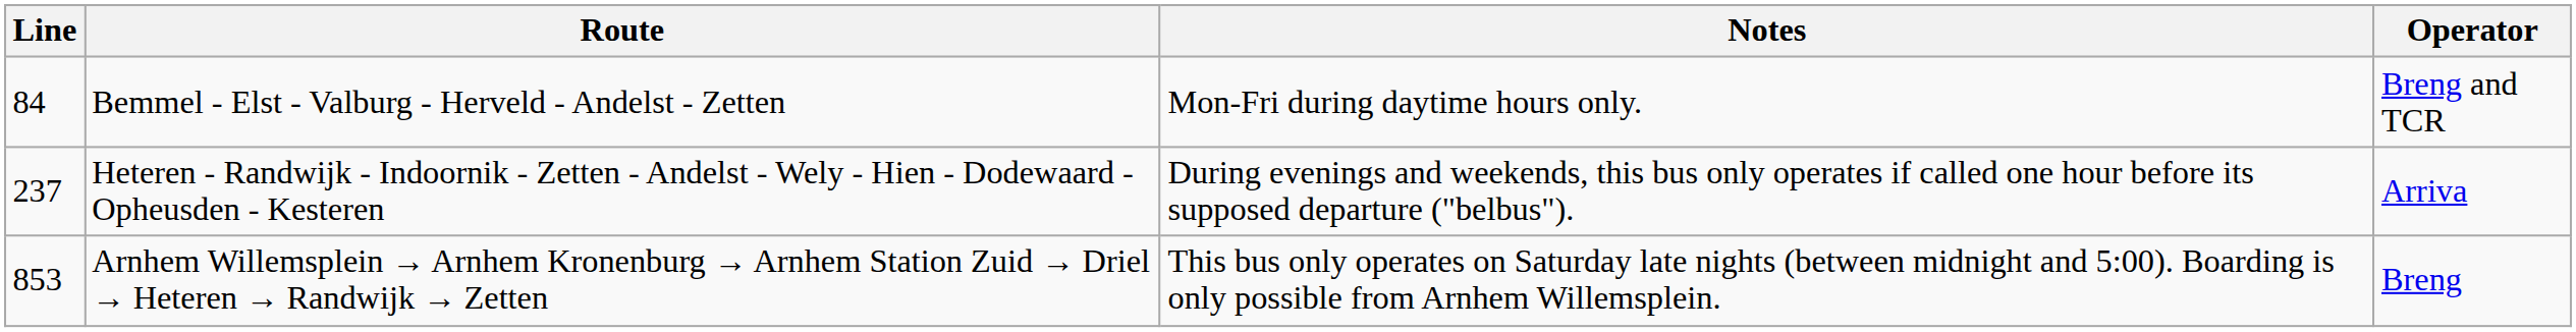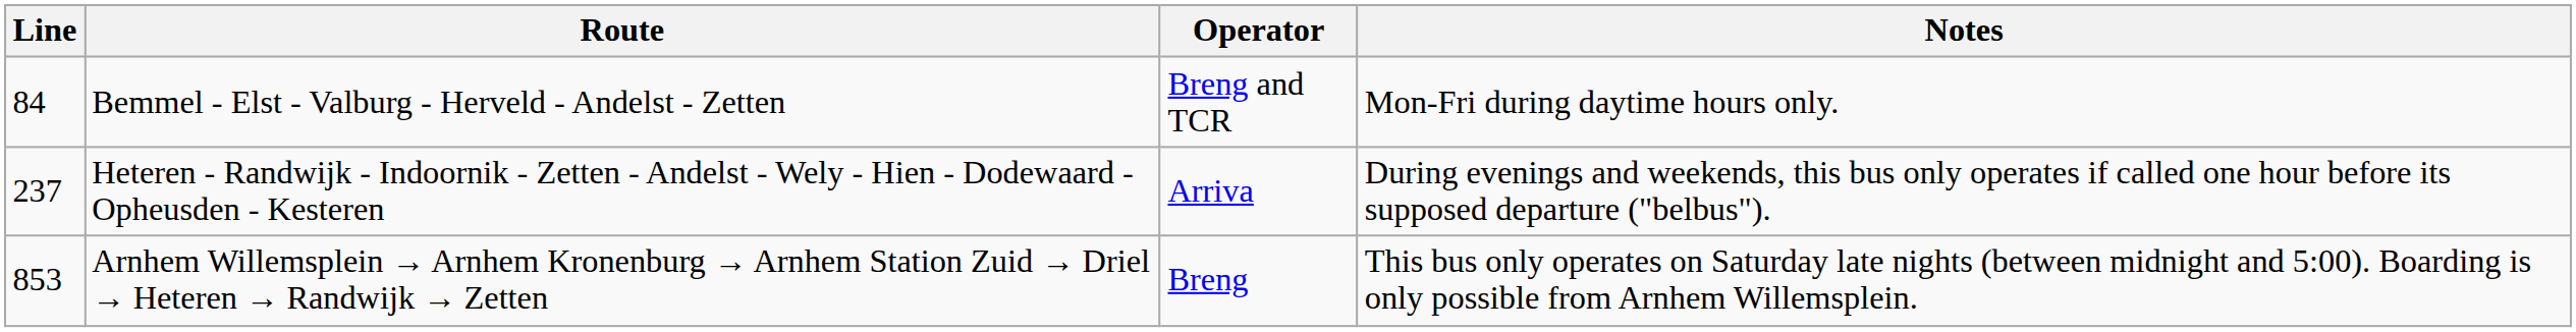 <table class="wikitable">
 <tr>
 <th>Line</th>
 <th>Route</th>
+<th>Operator</th>
 <th>Notes</th>
-<th>Operator</th>
 </tr>
 <tr>
 <td>84</td>
 <td>Bemmel - Elst - Valburg - Herveld - Andelst - Zetten</td>
+<td><a href='#'>Breng</a> and TCR</td>
 <td>Mon-Fri during daytime hours only.</td>
-<td><a href='#'>Breng</a> and TCR</td>
 </tr>
 <tr>
 <td>237</td>
 <td>Heteren - Randwijk - Indoornik - Zetten - Andelst - Wely - Hien - Dodewaard - Opheusden - Kesteren</td>
+<td><a href='#'>Arriva</a></td>
 <td>During evenings and weekends, this bus only operates if called one hour before its supposed departure ("belbus").</td>
-<td><a href='#'>Arriva</a></td>
 </tr>
 <tr>
 <td>853</td>
 <td>Arnhem Willemsplein → Arnhem Kronenburg → Arnhem Station Zuid → Driel → Heteren → Randwijk → Zetten</td>
+<td><a href='#'>Breng</a></td>
 <td>This bus only operates on Saturday late nights (between midnight and 5:00). Boarding is only possible from Arnhem Willemsplein.</td>
-<td><a href='#'>Breng</a></td>
 </tr>
 </table>
